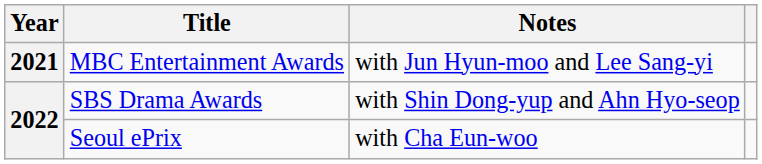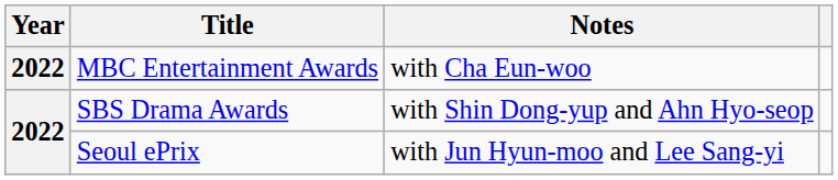 <table class="wikitable plainrowheaders">
 <tr>
 <th scpoe="col">Year</th>
 <th scope="col">Title</th>
 <th scope="col">Notes</th>
 <th scope="col" class="unsortable"></th>
 </tr>
 <tr>
-<th scope="row">2021</th>
+<th scope="row">2022</th>
 <td><a href='#'>MBC Entertainment Awards</a></td>
-<td>with <a href='#'>Jun Hyun-moo</a> and <a href='#'>Lee Sang-yi</a></td>
+<td>with <a href='#'>Cha Eun-woo</a></td>
 <td style="text-align:center"></td>
 </tr>
 <tr>
 <th scope="row" rowspan="2">2022</th>
 <td><a href='#'>SBS Drama Awards</a></td>
 <td>with <a href='#'>Shin Dong-yup</a> and <a href='#'>Ahn Hyo-seop</a></td>
 <td style="text-align:center"></td>
 </tr>
 <tr>
 <td><a href='#'>Seoul ePrix</a></td>
-<td>with <a href='#'>Cha Eun-woo</a></td>
+<td>with <a href='#'>Jun Hyun-moo</a> and <a href='#'>Lee Sang-yi</a></td>
 <td style="text-align:center"></td>
 </tr>
 </table>
